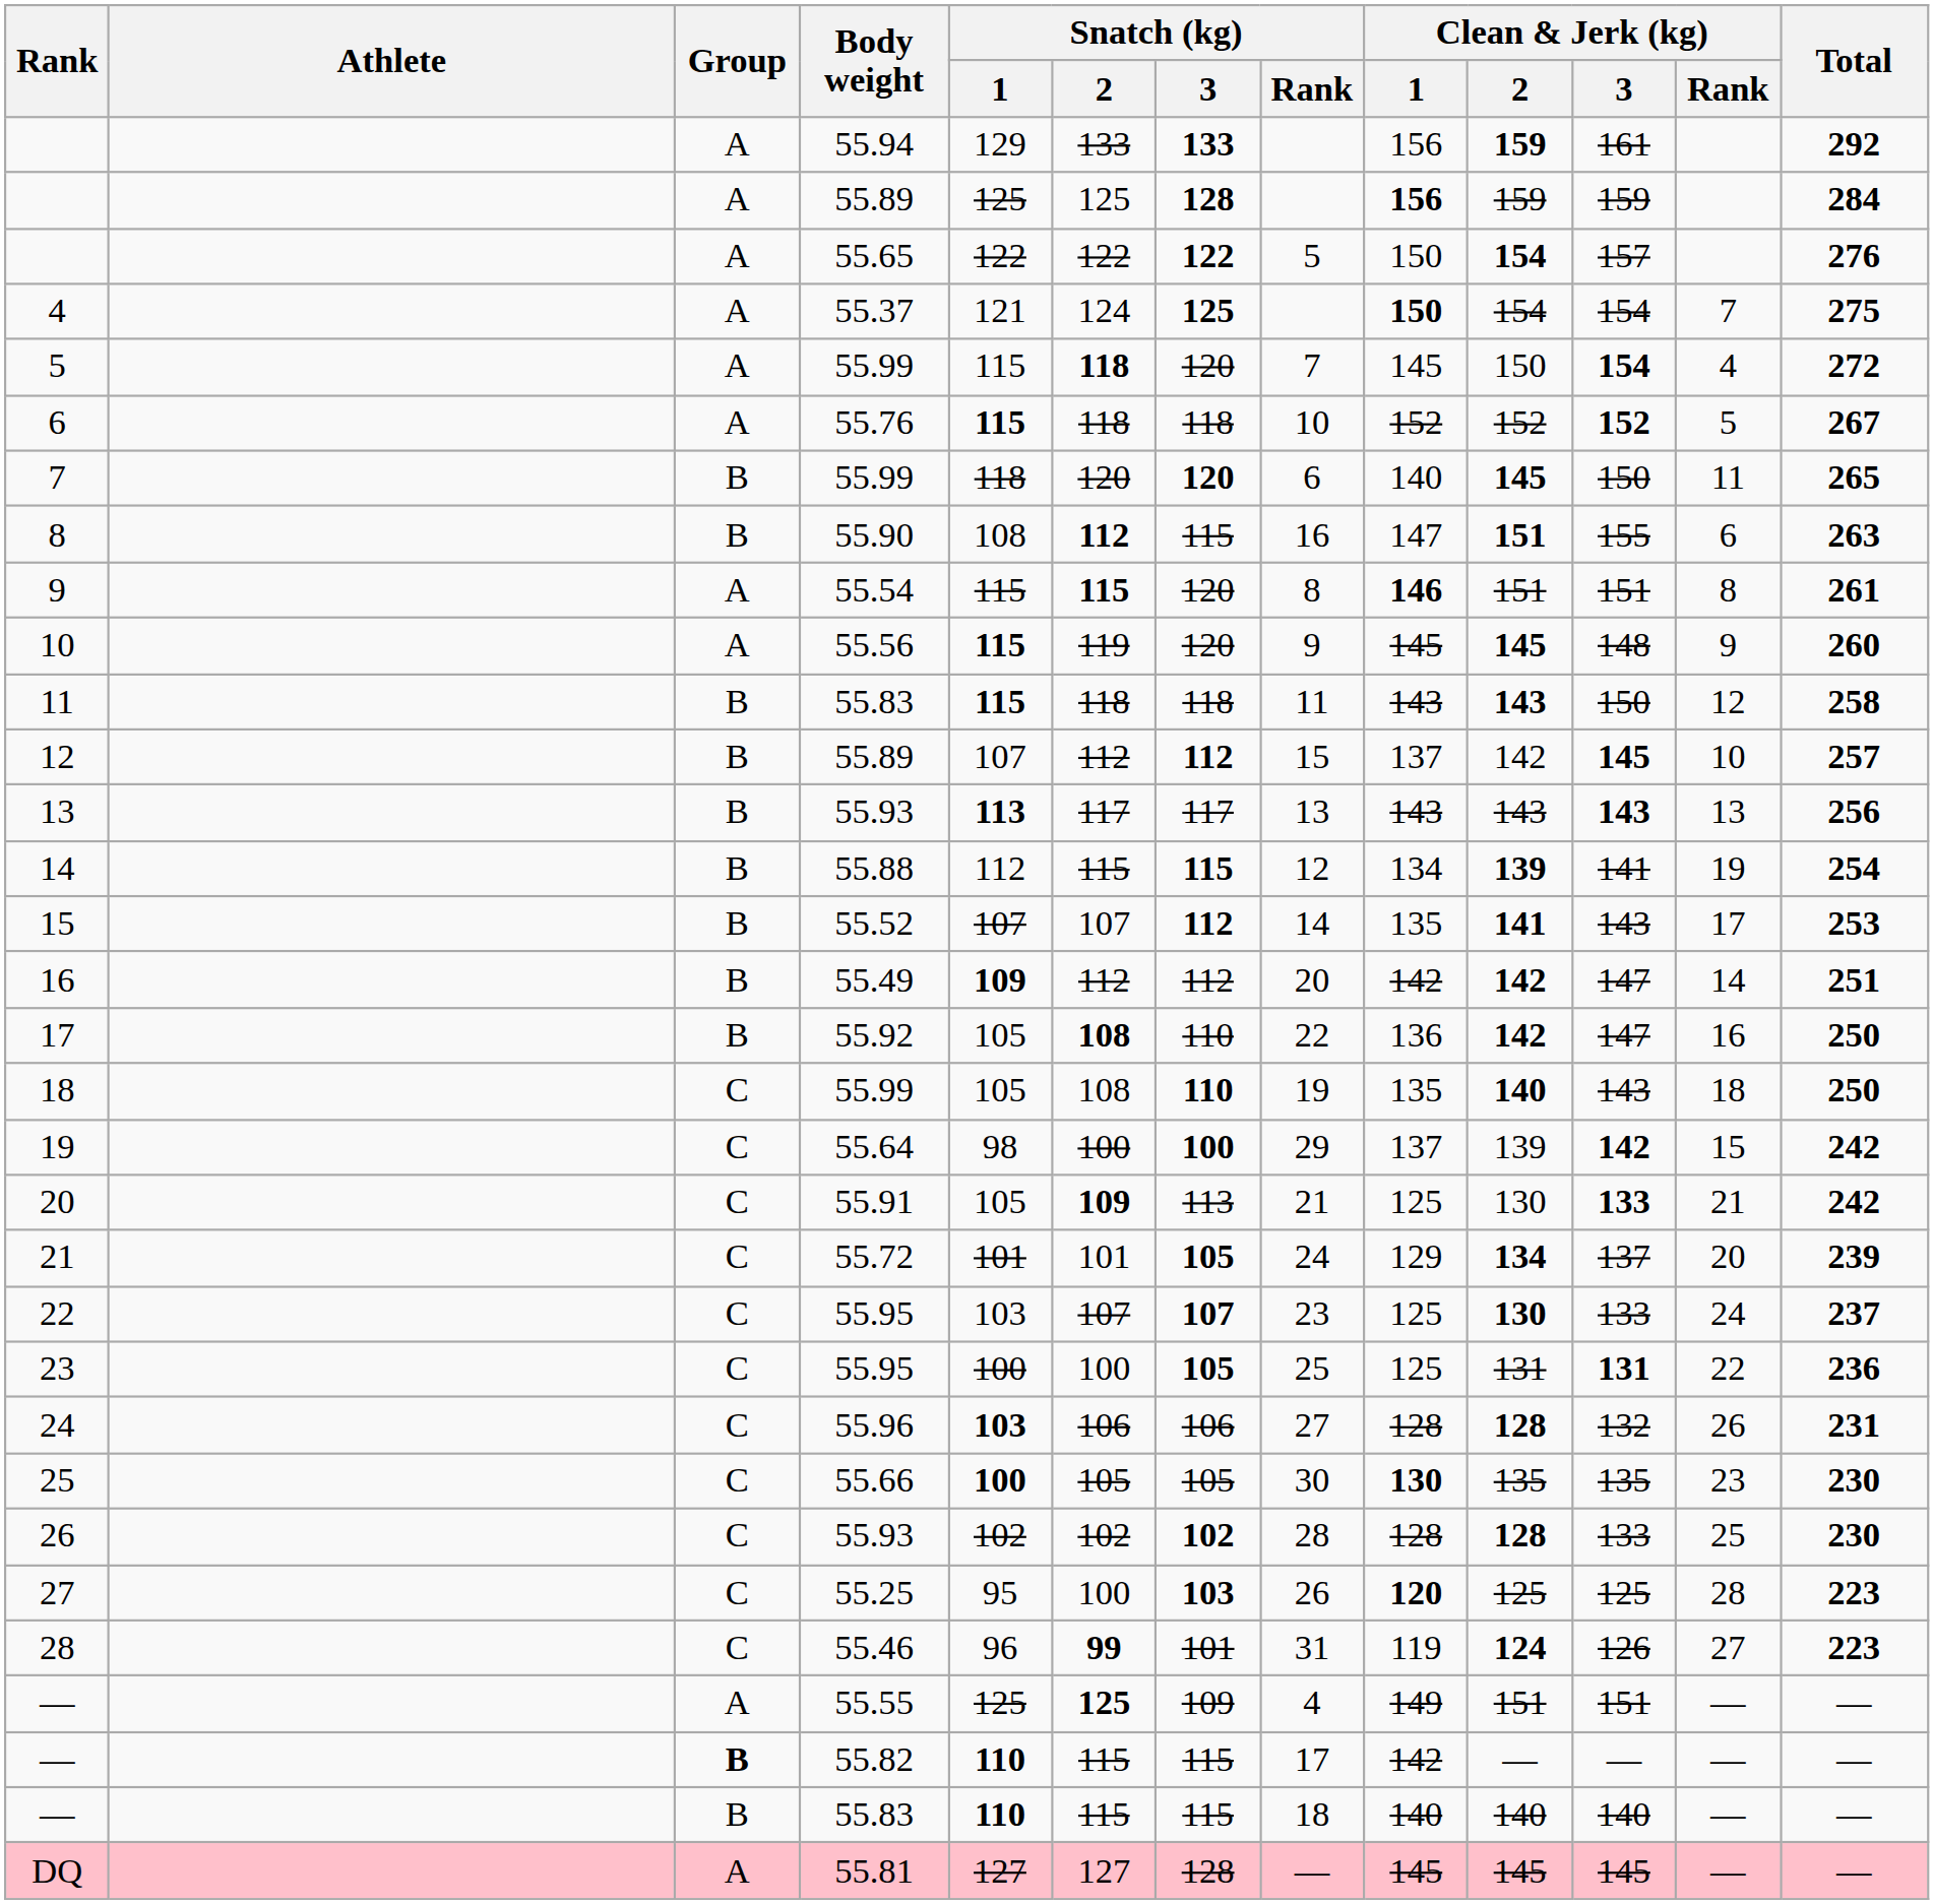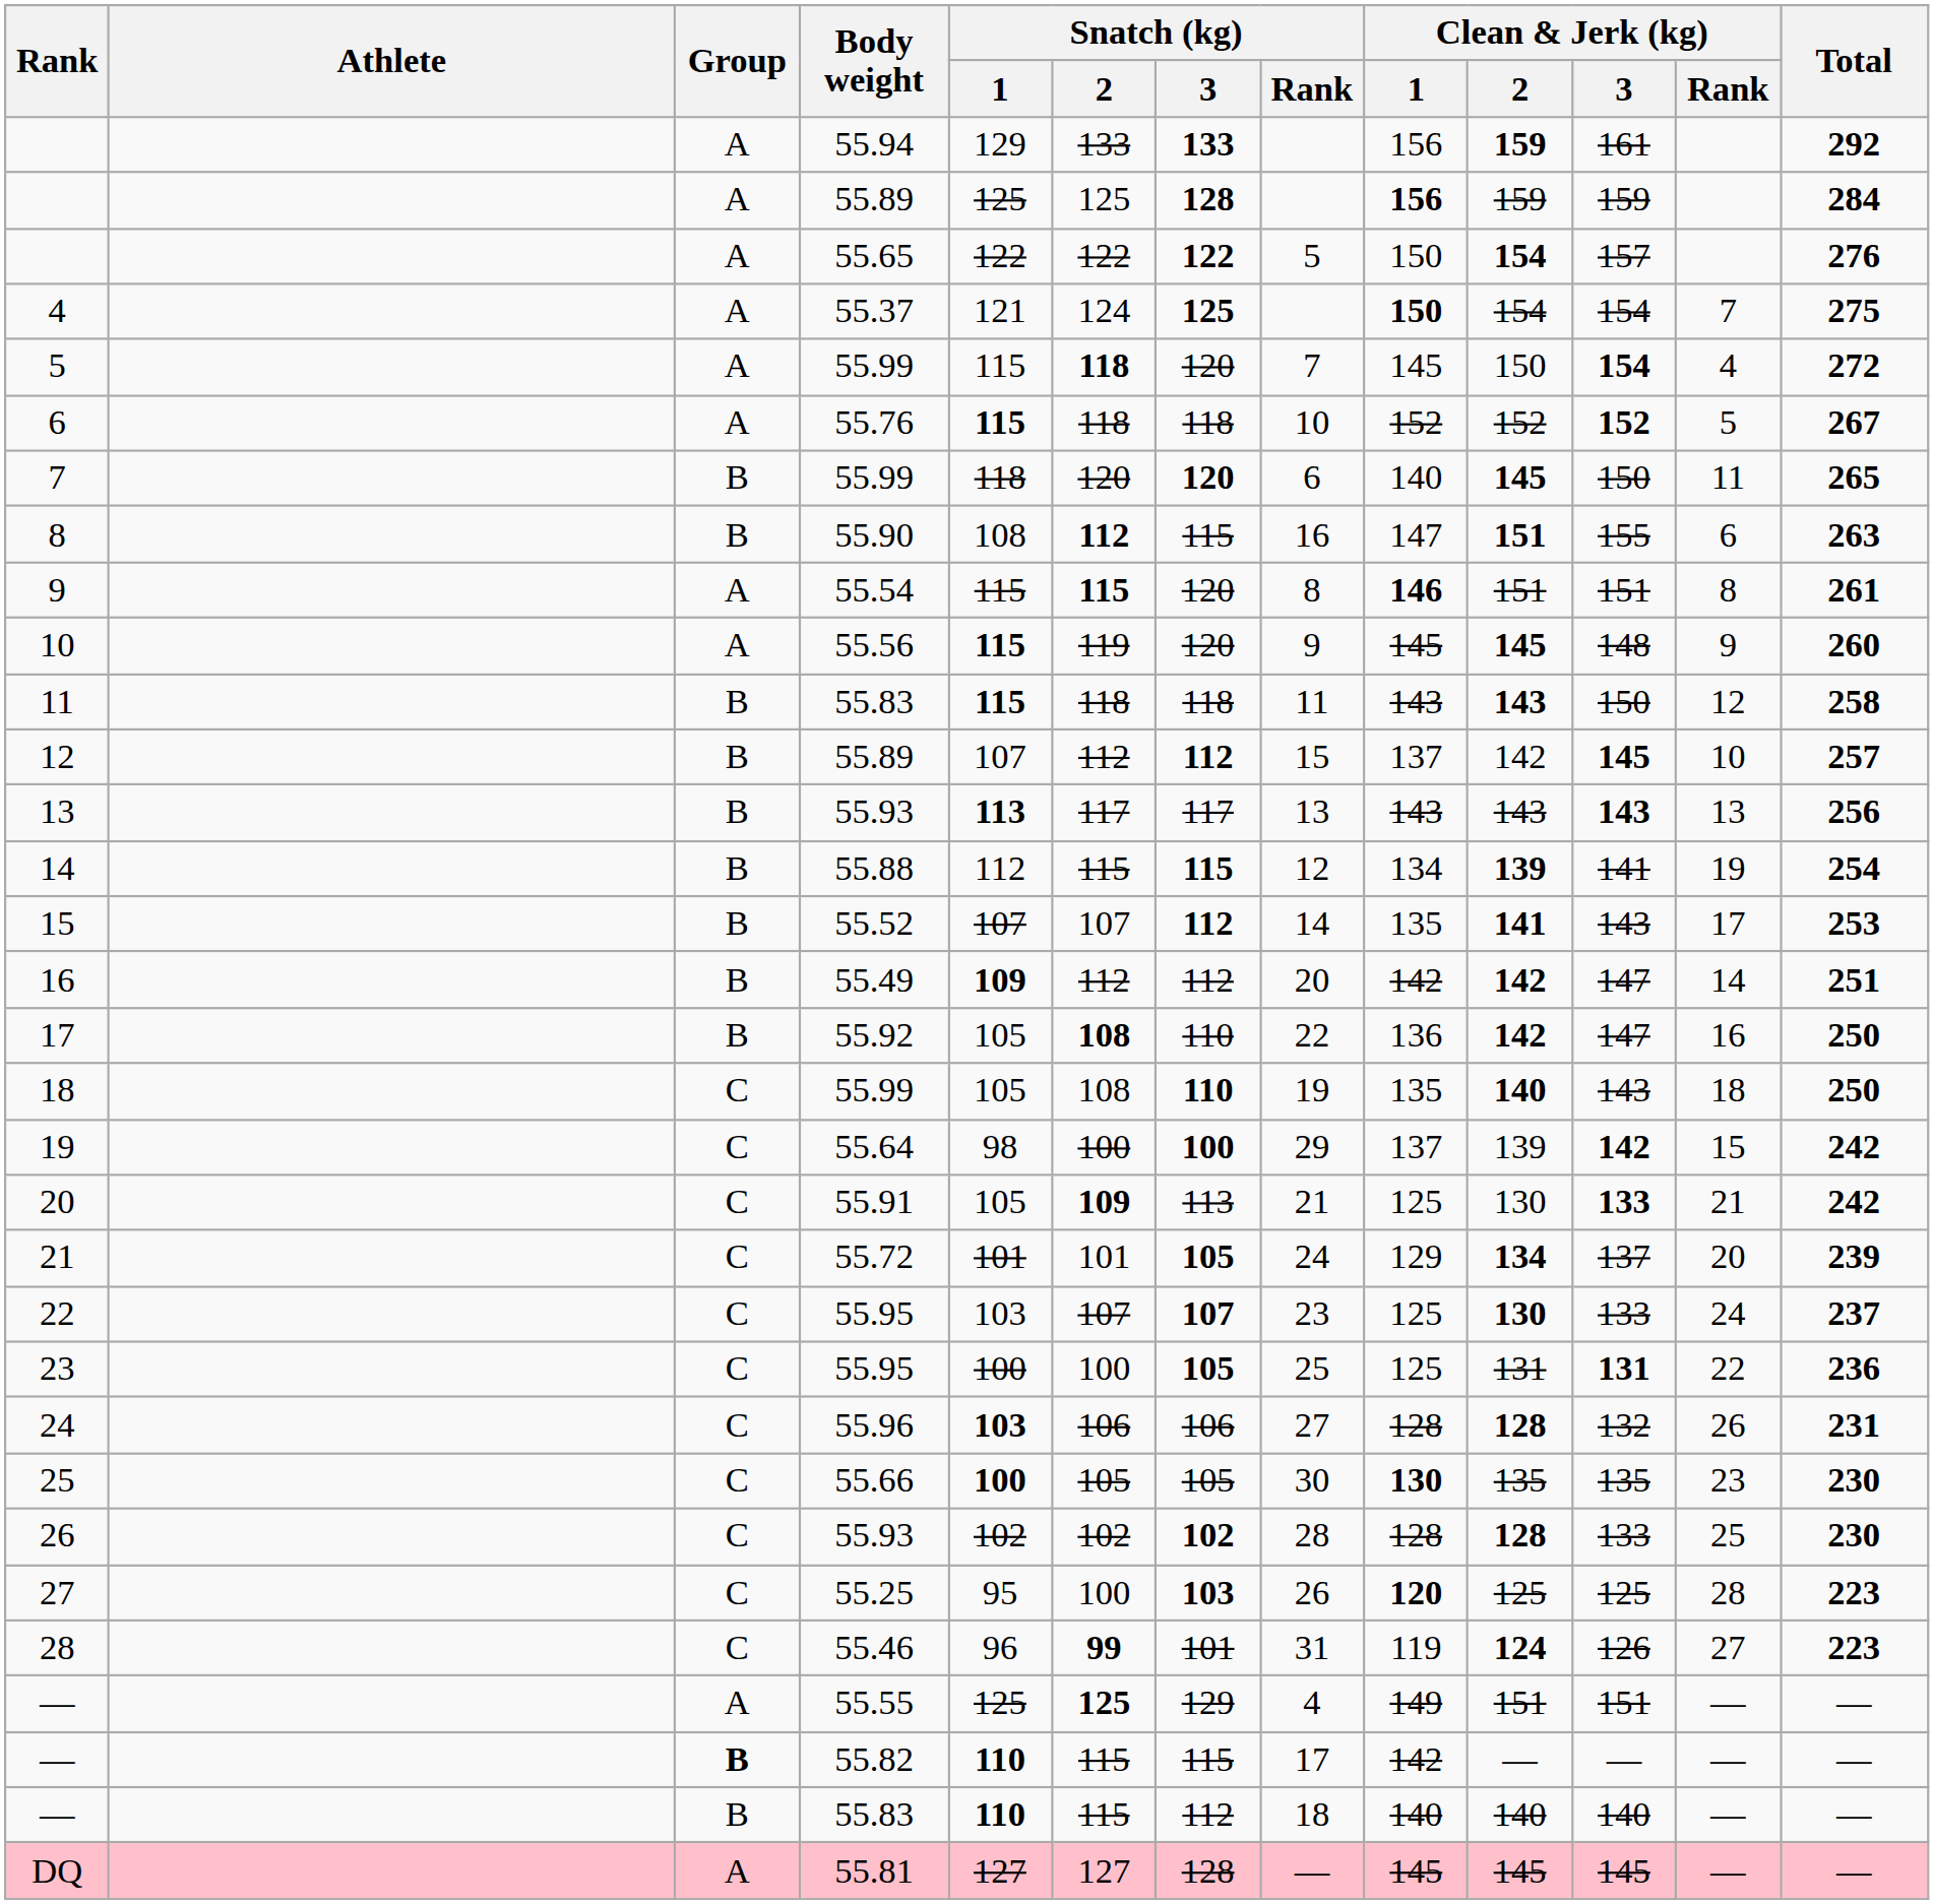 <table class = "wikitable" style="text-align:center;">
 <tr>
 <th rowspan=2 width=40>Rank</th>
 <th rowspan=2 width=250>Athlete</th>
 <th rowspan=2 width=50>Group</th>
 <th rowspan=2 width=60>Body weight</th>
 <th colspan=4>Snatch (kg)</th>
 <th colspan=4>Clean & Jerk (kg)</th>
 <th rowspan=2 width=60>Total</th>
 </tr>
 <tr>
 <th width=40>1</th>
 <th width=40>2</th>
 <th width=40>3</th>
 <th width=40>Rank</th>
 <th width=40>1</th>
 <th width=40>2</th>
 <th width=40>3</th>
 <th width=40>Rank</th>
 </tr>
 <tr>
 <td></td>
 <td align=left></td>
 <td>A</td>
 <td>55.94</td>
 <td>129</td>
 <td><s>133 </s></td>
 <td><strong>133</strong></td>
 <td></td>
 <td>156</td>
 <td><strong>159</strong></td>
 <td><s>161 </s></td>
 <td></td>
 <td><strong>292</strong></td>
 </tr>
 <tr>
 <td></td>
 <td align=left></td>
 <td>A</td>
 <td>55.89</td>
 <td><s>125 </s></td>
 <td>125</td>
 <td><strong>128</strong></td>
 <td></td>
 <td><strong>156</strong></td>
 <td><s>159 </s></td>
 <td><s>159 </s></td>
 <td></td>
 <td><strong>284</strong></td>
 </tr>
 <tr>
 <td></td>
 <td align=left></td>
 <td>A</td>
 <td>55.65</td>
 <td><s>122 </s></td>
 <td><s>122 </s></td>
 <td><strong>122</strong></td>
 <td>5</td>
 <td>150</td>
 <td><strong>154</strong></td>
 <td><s>157 </s></td>
 <td></td>
 <td><strong>276</strong></td>
 </tr>
 <tr>
 <td>4</td>
 <td align=left></td>
 <td>A</td>
 <td>55.37</td>
 <td>121</td>
 <td>124</td>
 <td><strong>125</strong></td>
 <td></td>
 <td><strong>150</strong></td>
 <td><s>154 </s></td>
 <td><s>154 </s></td>
 <td>7</td>
 <td><strong>275 </strong></td>
 </tr>
 <tr>
 <td>5</td>
 <td align=left></td>
 <td>A</td>
 <td>55.99</td>
 <td>115</td>
 <td><strong>118</strong></td>
 <td><s>120 </s></td>
 <td>7</td>
 <td>145</td>
 <td>150</td>
 <td><strong>154</strong></td>
 <td>4</td>
 <td><strong>272</strong></td>
 </tr>
 <tr>
 <td>6</td>
 <td align=left></td>
 <td>A</td>
 <td>55.76</td>
 <td><strong>115</strong></td>
 <td><s>118 </s></td>
 <td><s>118 </s></td>
 <td>10</td>
 <td><s>152 </s></td>
 <td><s>152 </s></td>
 <td><strong>152</strong></td>
 <td>5</td>
 <td><strong>267</strong></td>
 </tr>
 <tr>
 <td>7</td>
 <td align=left></td>
 <td>B</td>
 <td>55.99</td>
 <td><s>118 </s></td>
 <td><s>120 </s></td>
 <td><strong>120</strong></td>
 <td>6</td>
 <td>140</td>
 <td><strong>145</strong></td>
 <td><s>150 </s></td>
 <td>11</td>
 <td><strong>265</strong></td>
 </tr>
 <tr>
 <td>8</td>
 <td align=left></td>
 <td>B</td>
 <td>55.90</td>
 <td>108</td>
 <td><strong>112</strong></td>
 <td><s>115 </s></td>
 <td>16</td>
 <td>147</td>
 <td><strong>151</strong></td>
 <td><s>155 </s></td>
 <td>6</td>
 <td><strong>263</strong></td>
 </tr>
 <tr>
 <td>9</td>
 <td align=left></td>
 <td>A</td>
 <td>55.54</td>
 <td><s>115 </s></td>
 <td><strong>115</strong></td>
 <td><s>120 </s></td>
 <td>8</td>
 <td><strong>146</strong></td>
 <td><s>151 </s></td>
 <td><s>151 </s></td>
 <td>8</td>
 <td><strong>261</strong></td>
 </tr>
 <tr>
 <td>10</td>
 <td align=left></td>
 <td>A</td>
 <td>55.56</td>
 <td><strong>115</strong></td>
 <td><s>119 </s></td>
 <td><s>120 </s></td>
 <td>9</td>
 <td><s>145 </s></td>
 <td><strong>145</strong></td>
 <td><s>148 </s></td>
 <td>9</td>
 <td><strong>260</strong></td>
 </tr>
 <tr>
 <td>11</td>
 <td align=left></td>
 <td>B</td>
 <td>55.83</td>
 <td><strong>115</strong></td>
 <td><s>118 </s></td>
 <td><s>118 </s></td>
 <td>11</td>
 <td><s>143 </s></td>
 <td><strong>143</strong></td>
 <td><s>150 </s></td>
 <td>12</td>
 <td><strong>258</strong></td>
 </tr>
 <tr>
 <td>12</td>
 <td align=left></td>
 <td>B</td>
 <td>55.89</td>
 <td>107</td>
 <td><s>112 </s></td>
 <td><strong>112</strong></td>
 <td>15</td>
 <td>137</td>
 <td>142</td>
 <td><strong>145</strong></td>
 <td>10</td>
 <td><strong>257</strong></td>
 </tr>
 <tr>
 <td>13</td>
 <td align=left></td>
 <td>B</td>
 <td>55.93</td>
 <td><strong>113</strong></td>
 <td><s>117 </s></td>
 <td><s>117 </s></td>
 <td>13</td>
 <td><s>143 </s></td>
 <td><s>143 </s></td>
 <td><strong>143</strong></td>
 <td>13</td>
 <td><strong>256</strong></td>
 </tr>
 <tr>
 <td>14</td>
 <td align=left></td>
 <td>B</td>
 <td>55.88</td>
 <td>112</td>
 <td><s>115 </s></td>
 <td><strong>115</strong></td>
 <td>12</td>
 <td>134</td>
 <td><strong>139</strong></td>
 <td><s>141 </s></td>
 <td>19</td>
 <td><strong>254</strong></td>
 </tr>
 <tr>
 <td>15</td>
 <td align=left></td>
 <td>B</td>
 <td>55.52</td>
 <td><s>107 </s></td>
 <td>107</td>
 <td><strong>112</strong></td>
 <td>14</td>
 <td>135</td>
 <td><strong>141</strong></td>
 <td><s>143 </s></td>
 <td>17</td>
 <td><strong>253</strong></td>
 </tr>
 <tr>
 <td>16</td>
 <td align=left></td>
 <td>B</td>
 <td>55.49</td>
 <td><strong>109</strong></td>
 <td><s>112 </s></td>
 <td><s>112 </s></td>
 <td>20</td>
 <td><s>142 </s></td>
 <td><strong>142</strong></td>
 <td><s>147 </s></td>
 <td>14</td>
 <td><strong>251</strong></td>
 </tr>
 <tr>
 <td>17</td>
 <td align=left></td>
 <td>B</td>
 <td>55.92</td>
 <td>105</td>
 <td><strong>108</strong></td>
 <td><s>110 </s></td>
 <td>22</td>
 <td>136</td>
 <td><strong>142</strong></td>
 <td><s>147 </s></td>
 <td>16</td>
 <td><strong>250</strong></td>
 </tr>
 <tr>
 <td>18</td>
 <td align=left></td>
 <td>C</td>
 <td>55.99</td>
 <td>105</td>
 <td>108</td>
 <td><strong>110</strong></td>
 <td>19</td>
 <td>135</td>
 <td><strong>140</strong></td>
 <td><s>143 </s></td>
 <td>18</td>
 <td><strong>250</strong></td>
 </tr>
 <tr>
 <td>19</td>
 <td align=left></td>
 <td>C</td>
 <td>55.64</td>
 <td>98</td>
 <td><s>100 </s></td>
 <td><strong>100</strong></td>
 <td>29</td>
 <td>137</td>
 <td>139</td>
 <td><strong>142</strong></td>
 <td>15</td>
 <td><strong>242</strong></td>
 </tr>
 <tr>
 <td>20</td>
 <td align=left></td>
 <td>C</td>
 <td>55.91</td>
 <td>105</td>
 <td><strong>109</strong></td>
 <td><s>113 </s></td>
 <td>21</td>
 <td>125</td>
 <td>130</td>
 <td><strong>133</strong></td>
 <td>21</td>
 <td><strong>242</strong></td>
 </tr>
 <tr>
 <td>21</td>
 <td align=left></td>
 <td>C</td>
 <td>55.72</td>
 <td><s>101 </s></td>
 <td>101</td>
 <td><strong>105</strong></td>
 <td>24</td>
 <td>129</td>
 <td><strong>134</strong></td>
 <td><s>137 </s></td>
 <td>20</td>
 <td><strong>239</strong></td>
 </tr>
 <tr>
 <td>22</td>
 <td align=left></td>
 <td>C</td>
 <td>55.95</td>
 <td>103</td>
 <td><s>107 </s></td>
 <td><strong>107</strong></td>
 <td>23</td>
 <td>125</td>
 <td><strong>130</strong></td>
 <td><s>133 </s></td>
 <td>24</td>
 <td><strong>237</strong></td>
 </tr>
 <tr>
 <td>23</td>
 <td align=left></td>
 <td>C</td>
 <td>55.95</td>
 <td><s>100 </s></td>
 <td>100</td>
 <td><strong>105</strong></td>
 <td>25</td>
 <td>125</td>
 <td><s>131 </s></td>
 <td><strong>131</strong></td>
 <td>22</td>
 <td><strong>236</strong></td>
 </tr>
 <tr>
 <td>24</td>
 <td align=left></td>
 <td>C</td>
 <td>55.96</td>
 <td><strong>103</strong></td>
 <td><s>106 </s></td>
 <td><s>106 </s></td>
 <td>27</td>
 <td><s>128 </s></td>
 <td><strong>128</strong></td>
 <td><s>132 </s></td>
 <td>26</td>
 <td><strong>231</strong></td>
 </tr>
 <tr>
 <td>25</td>
 <td align=left></td>
 <td>C</td>
 <td>55.66</td>
 <td><strong>100</strong></td>
 <td><s>105 </s></td>
 <td><s>105 </s></td>
 <td>30</td>
 <td><strong>130</strong></td>
 <td><s>135 </s></td>
 <td><s>135 </s></td>
 <td>23</td>
 <td><strong>230</strong></td>
 </tr>
 <tr>
 <td>26</td>
 <td align=left></td>
 <td>C</td>
 <td>55.93</td>
 <td><s>102 </s></td>
 <td><s>102 </s></td>
 <td><strong>102</strong></td>
 <td>28</td>
 <td><s>128 </s></td>
 <td><strong>128</strong></td>
 <td><s>133 </s></td>
 <td>25</td>
 <td><strong>230</strong></td>
 </tr>
 <tr>
 <td>27</td>
 <td align=left></td>
 <td>C</td>
 <td>55.25</td>
 <td>95</td>
 <td>100</td>
 <td><strong>103</strong></td>
 <td>26</td>
 <td><strong>120</strong></td>
 <td><s>125 </s></td>
 <td><s>125 </s></td>
 <td>28</td>
 <td><strong>223</strong></td>
 </tr>
 <tr>
 <td>28</td>
 <td align=left></td>
 <td>C</td>
 <td>55.46</td>
 <td>96</td>
 <td><strong>99</strong></td>
 <td><s>101 </s></td>
 <td>31</td>
 <td>119</td>
 <td><strong>124</strong></td>
 <td><s>126 </s></td>
 <td>27</td>
 <td><strong>223</strong></td>
 </tr>
 <tr>
 <td>—</td>
 <td align=left></td>
 <td>A</td>
 <td>55.55</td>
 <td><s>125 </s></td>
 <td><strong>125</strong></td>
-<td><s>109 </s></td>
+<td><s>129 </s></td>
 <td>4</td>
 <td><s>149 </s></td>
 <td><s>151 </s></td>
 <td><s>151 </s></td>
 <td>—</td>
 <td>—</td>
 </tr>
 <tr>
 <td>—</td>
 <td align=left></td>
 <td><strong>B</strong></td>
 <td>55.82</td>
 <td><strong>110</strong></td>
 <td><s>115 </s></td>
 <td><s>115 </s></td>
 <td>17</td>
 <td><s>142 </s></td>
 <td>—</td>
 <td>—</td>
 <td>—</td>
 <td>—</td>
 </tr>
 <tr>
 <td>—</td>
 <td align=left></td>
 <td>B</td>
 <td>55.83</td>
 <td><strong>110</strong></td>
 <td><s>115 </s></td>
-<td><s>115 </s></td>
+<td><s>112 </s></td>
 <td>18</td>
 <td><s>140 </s></td>
 <td><s>140 </s></td>
 <td><s>140 </s></td>
 <td>—</td>
 <td>—</td>
 </tr>
 <tr bgcolor=pink>
 <td>DQ</td>
 <td align=left></td>
 <td>A</td>
 <td>55.81</td>
 <td><s>127 </s></td>
 <td>127</td>
 <td><s>128 </s></td>
 <td>—</td>
 <td><s>145 </s></td>
 <td><s>145 </s></td>
 <td><s>145 </s></td>
 <td>—</td>
 <td>—</td>
 </tr>
 </table>
